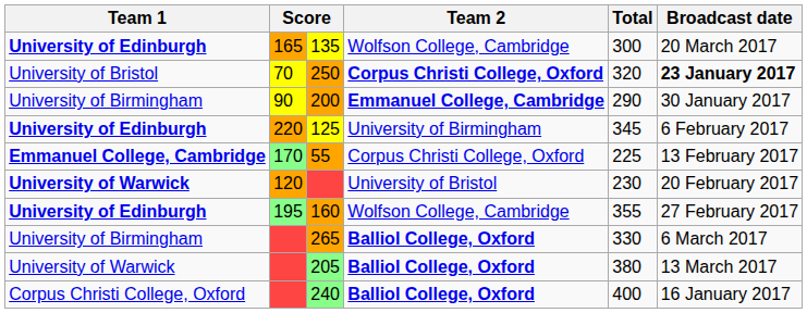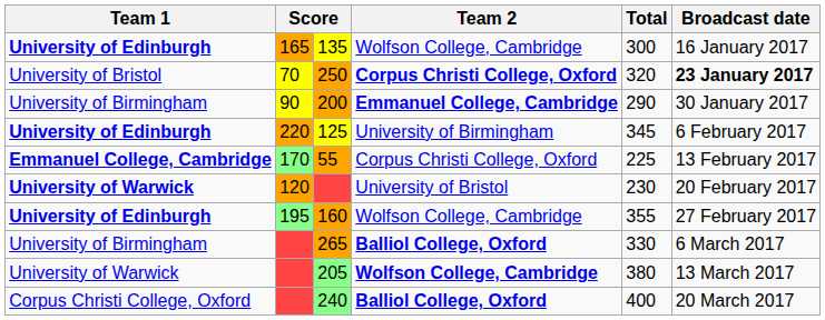 <table class="wikitable">
 <tr>
 <th>Team 1</th>
 <th colspan="2">Score</th>
 <th>Team 2</th>
 <th>Total</th>
 <th>Broadcast date</th>
 </tr>
 <tr>
 <td><strong><a href='#'>University of Edinburgh</a></strong></td>
 <td style="background:orange">165</td>
 <td style="background:yellow">135</td>
 <td><a href='#'>Wolfson College, Cambridge</a></td>
 <td>300</td>
-<td>20 March 2017</td>
+<td>16 January 2017</td>
 </tr>
 <tr>
 <td><a href='#'>University of Bristol</a></td>
 <td style="background:yellow">70</td>
 <td style="background:orange">250</td>
 <td><strong><a href='#'>Corpus Christi College, Oxford</a></strong></td>
 <td>320</td>
 <td><strong>23 January 2017</strong></td>
 </tr>
 <tr>
 <td><a href='#'>University of Birmingham</a></td>
 <td style="background:yellow">90</td>
 <td style="background:orange">200</td>
 <td><strong><a href='#'>Emmanuel College, Cambridge</a></strong></td>
 <td>290</td>
 <td>30 January 2017</td>
 </tr>
 <tr>
 <td><strong><a href='#'>University of Edinburgh</a></strong></td>
 <td style="background:orange">220</td>
 <td style="background:yellow">125</td>
 <td><a href='#'>University of Birmingham</a></td>
 <td>345</td>
 <td>6 February 2017</td>
 </tr>
 <tr>
 <td><strong><a href='#'>Emmanuel College, Cambridge</a></strong></td>
 <td style="background:#88ff88">170</td>
 <td style="background:orange">55</td>
 <td><a href='#'>Corpus Christi College, Oxford</a></td>
 <td>225</td>
 <td>13 February 2017</td>
 </tr>
 <tr>
 <td><strong><a href='#'>University of Warwick</a></strong></td>
 <td style="background:orange">120</td>
 <td style="background:#f44;"></td>
 <td><a href='#'>University of Bristol</a></td>
 <td>230</td>
 <td>20 February 2017</td>
 </tr>
 <tr>
 <td><strong><a href='#'>University of Edinburgh</a></strong></td>
 <td style="background:#88ff88">195</td>
 <td style="background:orange">160</td>
 <td><a href='#'>Wolfson College, Cambridge</a></td>
 <td>355</td>
 <td>27 February 2017</td>
 </tr>
 <tr>
 <td><a href='#'>University of Birmingham</a></td>
 <td style="background:#f44;"></td>
 <td style="background:orange">265</td>
 <td><strong><a href='#'>Balliol College, Oxford</a></strong></td>
 <td>330</td>
 <td>6 March 2017</td>
 </tr>
 <tr>
 <td><a href='#'>University of Warwick</a></td>
 <td style="background:#f44"></td>
 <td style="background:#88ff88">205</td>
-<td><strong><a href='#'>Balliol College, Oxford</a></strong></td>
+<td><strong><a href='#'>Wolfson College, Cambridge</a></strong></td>
 <td>380</td>
 <td>13 March 2017</td>
 </tr>
 <tr>
 <td><a href='#'>Corpus Christi College, Oxford</a></td>
 <td style="background:#f44"></td>
 <td style="background:#88ff88">240</td>
 <td><strong><a href='#'>Balliol College, Oxford</a></strong></td>
 <td>400</td>
-<td>16 January 2017</td>
+<td>20 March 2017</td>
 </tr>
 </table>
